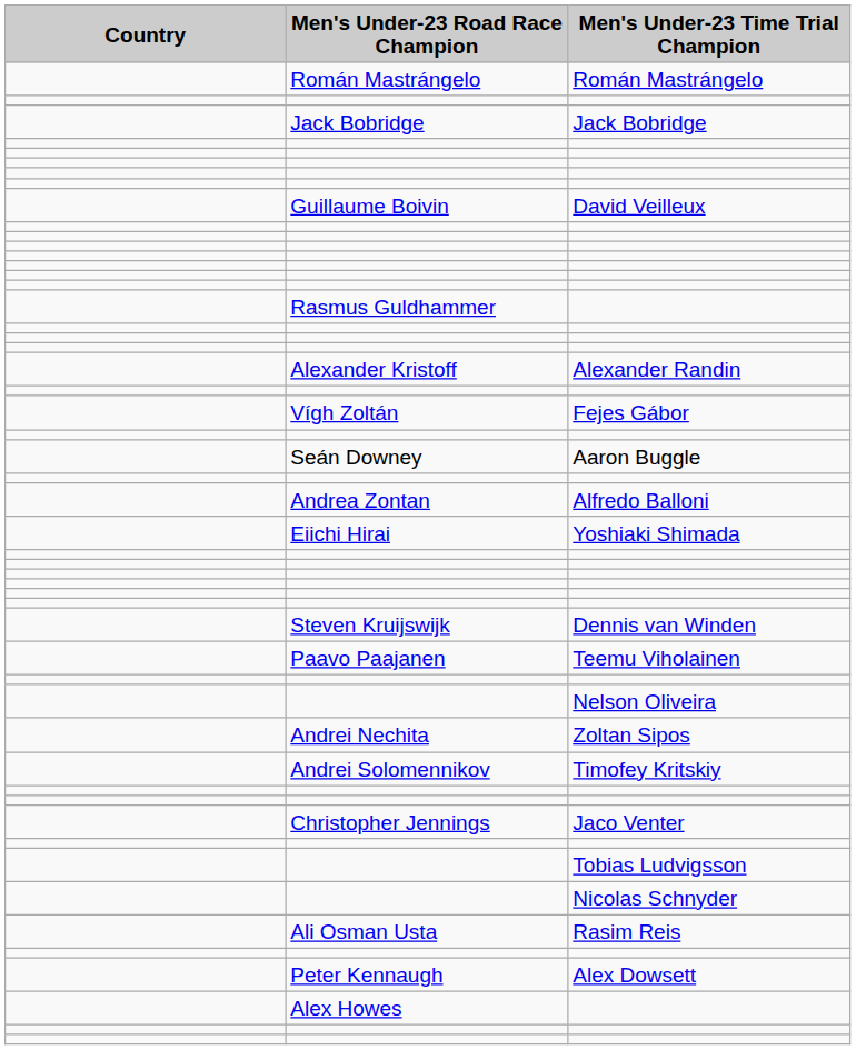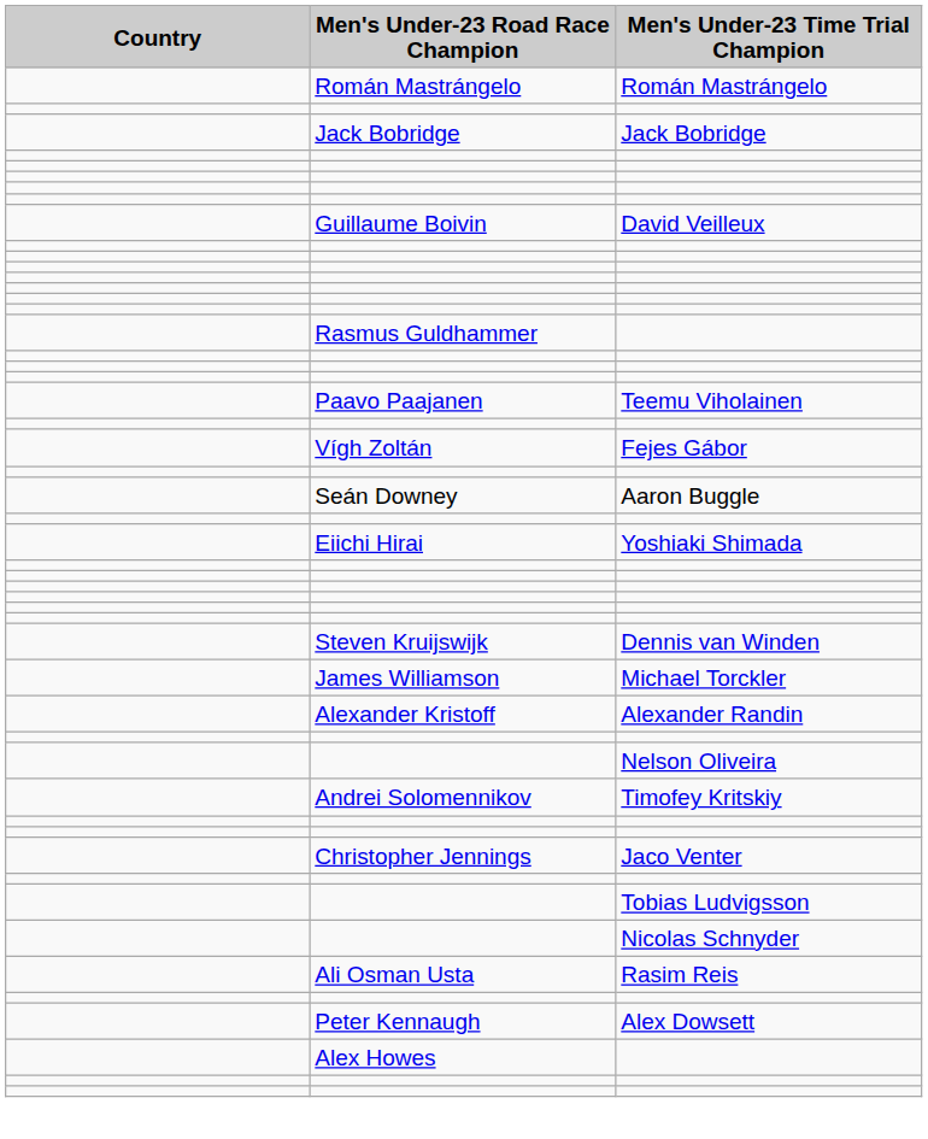 <table class="wikitable sortable" bgcolor="#f7f8ff" cellpadding="3" cellspacing="0" border="1" style="font-size: 95%; border: gray solid 1px; border-collapse: collapse;">
 <tr bgcolor="#CCCCCC">
 <td align="center" width="200"><strong>Country</strong></td>
 <td align="center" width="200"><strong>Men's Under-23 Road Race Champion</strong></td>
 <td align="center" width="200"><strong>Men's Under-23 Time Trial Champion</strong></td>
 </tr>
 <tr align="left" valign=top>
 <td></td>
 <td><a href='#'>Román Mastrángelo</a></td>
 <td><a href='#'>Román Mastrángelo</a></td>
 </tr>
 <tr align="left" valign=top>
 <td></td>
 <td></td>
 <td></td>
 </tr>
 <tr align="left" valign=top>
 <td></td>
 <td><a href='#'>Jack Bobridge</a></td>
 <td><a href='#'>Jack Bobridge</a></td>
 </tr>
 <tr align="left" valign=top>
 <td></td>
 <td></td>
 <td></td>
 </tr>
 <tr align="left" valign=top>
 <td></td>
 <td></td>
 <td></td>
 </tr>
 <tr align="left" valign=top>
 <td></td>
 <td></td>
 <td></td>
 </tr>
 <tr align="left" valign=top>
 <td></td>
 <td></td>
 <td></td>
 </tr>
 <tr align="left" valign=top>
 <td></td>
 <td></td>
 <td></td>
 </tr>
 <tr align="left" valign=top>
 <td></td>
 <td><a href='#'>Guillaume Boivin</a></td>
 <td><a href='#'>David Veilleux</a></td>
 </tr>
 <tr align="left" valign=top>
 <td></td>
 <td></td>
 <td></td>
 </tr>
 <tr align="left" valign=top>
 <td></td>
 <td></td>
 <td></td>
 </tr>
 <tr align="left" valign=top>
 <td></td>
 <td></td>
 <td></td>
 </tr>
 <tr align="left" valign=top>
 <td></td>
 <td></td>
 <td></td>
 </tr>
 <tr align="left" valign=top>
 <td></td>
 <td></td>
 <td></td>
 </tr>
 <tr align="left" valign=top>
 <td></td>
 <td></td>
 <td></td>
 </tr>
 <tr align="left" valign=top>
 <td></td>
 <td></td>
 <td></td>
 </tr>
 <tr align="left" valign=top>
 <td></td>
 <td><a href='#'>Rasmus Guldhammer</a></td>
 <td></td>
 </tr>
 <tr align="left" valign=top>
 <td></td>
 <td></td>
 <td></td>
 </tr>
 <tr align="left" valign=top>
 <td></td>
 <td></td>
 <td></td>
 </tr>
 <tr align="left" valign=top>
 <td></td>
 <td></td>
 <td></td>
 </tr>
 <tr align="left" valign=top>
 <td></td>
-<td><a href='#'>Alexander Kristoff</a></td>
-<td><a href='#'>Alexander Randin</a></td>
+<td><a href='#'>Paavo Paajanen</a></td>
+<td><a href='#'>Teemu Viholainen</a></td>
 </tr>
 <tr align="left" valign=top>
 <td></td>
 <td></td>
 <td></td>
 </tr>
 <tr align="left" valign=top>
 <td></td>
 <td><a href='#'>Vígh Zoltán</a></td>
 <td><a href='#'>Fejes Gábor</a></td>
 </tr>
 <tr align="left" valign=top>
 <td></td>
 <td></td>
 <td></td>
 </tr>
 <tr align="left" valign=top>
 <td></td>
 <td>Seán Downey</td>
 <td>Aaron Buggle</td>
 </tr>
 <tr align="left" valign=top>
 <td></td>
 <td></td>
 <td></td>
-</tr>
-<tr align="left" valign=top>
-<td></td>
-<td><a href='#'>Andrea Zontan</a></td>
-<td><a href='#'>Alfredo Balloni</a></td>
 </tr>
 <tr align="left" valign=top>
 <td></td>
 <td><a href='#'>Eiichi Hirai</a></td>
 <td><a href='#'>Yoshiaki Shimada</a></td>
 </tr>
 <tr align="left" valign=top>
 <td></td>
 <td></td>
 <td></td>
 </tr>
 <tr align="left" valign=top>
 <td></td>
 <td></td>
 <td></td>
 </tr>
 <tr align="left" valign=top>
 <td></td>
 <td></td>
 <td></td>
 </tr>
 <tr align="left" valign=top>
 <td></td>
 <td></td>
 <td></td>
 </tr>
 <tr align="left" valign=top>
 <td></td>
 <td></td>
 <td></td>
 </tr>
 <tr align="left" valign=top>
 <td></td>
 <td></td>
 <td></td>
 </tr>
 <tr align="left" valign=top>
 <td></td>
 <td><a href='#'>Steven Kruijswijk</a></td>
 <td><a href='#'>Dennis van Winden</a></td>
 </tr>
 <tr align="left" valign=top>
 <td></td>
-<td><a href='#'>Paavo Paajanen</a></td>
-<td><a href='#'>Teemu Viholainen</a></td>
+<td><a href='#'>James Williamson</a></td>
+<td><a href='#'>Michael Torckler</a></td>
+</tr>
+<tr align="left" valign=top>
+<td></td>
+<td><a href='#'>Alexander Kristoff</a></td>
+<td><a href='#'>Alexander Randin</a></td>
 </tr>
 <tr align="left" valign=top>
 <td></td>
 <td></td>
 <td></td>
 </tr>
 <tr align="left" valign=top>
 <td></td>
 <td></td>
 <td><a href='#'>Nelson Oliveira</a></td>
-</tr>
-<tr align="left" valign=top>
-<td></td>
-<td><a href='#'>Andrei Nechita</a></td>
-<td><a href='#'>Zoltan Sipos</a></td>
 </tr>
 <tr align="left" valign=top>
 <td></td>
 <td><a href='#'>Andrei Solomennikov</a></td>
 <td><a href='#'>Timofey Kritskiy</a></td>
 </tr>
 <tr align="left" valign=top>
 <td></td>
 <td></td>
 <td></td>
 </tr>
 <tr align="left" valign=top>
 <td></td>
 <td></td>
 <td></td>
 </tr>
 <tr align="left" valign=top>
 <td></td>
 <td><a href='#'>Christopher Jennings</a></td>
 <td><a href='#'>Jaco Venter</a></td>
 </tr>
 <tr align="left" valign=top>
 <td></td>
 <td></td>
 <td></td>
 </tr>
 <tr align="left" valign=top>
 <td></td>
 <td></td>
 <td><a href='#'>Tobias Ludvigsson</a></td>
 </tr>
 <tr align="left" valign=top>
 <td></td>
 <td></td>
 <td><a href='#'>Nicolas Schnyder</a></td>
 </tr>
 <tr align="left" valign=top>
 <td></td>
 <td><a href='#'>Ali Osman Usta</a></td>
 <td><a href='#'>Rasim Reis</a></td>
 </tr>
 <tr align="left" valign=top>
 <td></td>
 <td></td>
 <td></td>
 </tr>
 <tr align="left" valign=top>
 <td></td>
 <td><a href='#'>Peter Kennaugh</a></td>
 <td><a href='#'>Alex Dowsett</a></td>
 </tr>
 <tr align="left" valign=top>
 <td></td>
 <td><a href='#'>Alex Howes</a></td>
 <td></td>
 </tr>
 <tr align="left" valign=top>
 <td></td>
 <td></td>
 <td></td>
 </tr>
 <tr align="left" valign=top>
 <td></td>
 <td></td>
 <td></td>
 </tr>
 </table>
